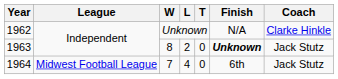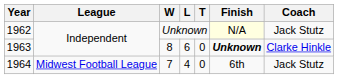 <table class="wikitable" style="text-align:center">
 <tr>
 <th>Year</th>
 <th>League</th>
 <th>W</th>
 <th>L</th>
 <th>T</th>
 <th>Finish</th>
 <th>Coach</th>
 </tr>
 <tr>
 <td>1962</td>
 <td rowspan="2">Independent</td>
 <td colspan="3"><em>Unknown</em></td>
-<td>N/A</td>
-<td><a href='#'>Clarke Hinkle</a></td>
+<td style="background: lightyellow;">N/A</td>
+<td>Jack Stutz</td>
 </tr>
 <tr>
 <td>1963</td>
 <td>8</td>
-<td>2</td>
+<td>6</td>
 <td>0</td>
 <td><strong><em>Unknown</em></strong></td>
-<td>Jack Stutz</td>
+<td><a href='#'>Clarke Hinkle</a></td>
 </tr>
 <tr>
 <td>1964</td>
 <td><a href='#'>Midwest Football League</a></td>
 <td>7</td>
 <td>4</td>
 <td>0</td>
 <td>6th</td>
 <td>Jack Stutz</td>
 </tr>
 </table>
